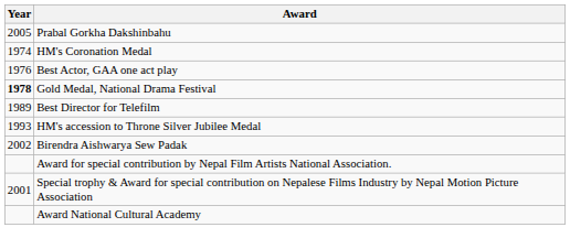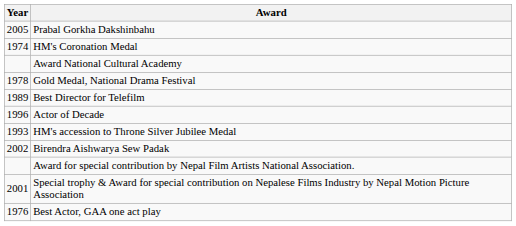 <table class="wikitable" style="width:60%">
 <tr>
 <th>Year</th>
 <th>Award</th>
 </tr>
 <tr>
 <td>2005</td>
 <td>Prabal Gorkha Dakshinbahu</td>
 </tr>
 <tr>
 <td>1974</td>
 <td>HM's Coronation Medal</td>
 </tr>
 <tr>
-<td>1976</td>
-<td>Best Actor, GAA one act play</td>
+<td></td>
+<td>Award National Cultural Academy</td>
 </tr>
 <tr>
-<td><strong>1978</strong></td>
+<td>1978</td>
 <td>Gold Medal, National Drama Festival</td>
 </tr>
 <tr>
 <td>1989</td>
 <td>Best Director for Telefilm</td>
+</tr>
+<tr>
+<td>1996</td>
+<td>Actor of Decade</td>
 </tr>
 <tr>
 <td>1993</td>
 <td>HM's accession to Throne Silver Jubilee Medal</td>
 </tr>
 <tr>
 <td>2002</td>
 <td>Birendra Aishwarya Sew Padak</td>
 </tr>
 <tr>
 <td></td>
 <td>Award for special contribution by Nepal Film Artists National Association.</td>
 </tr>
 <tr>
 <td>2001</td>
 <td>Special trophy & Award for special contribution on Nepalese Films Industry by Nepal Motion Picture Association</td>
 </tr>
 <tr>
-<td></td>
-<td>Award National Cultural Academy</td>
+<td>1976</td>
+<td>Best Actor, GAA one act play</td>
 </tr>
 </table>
